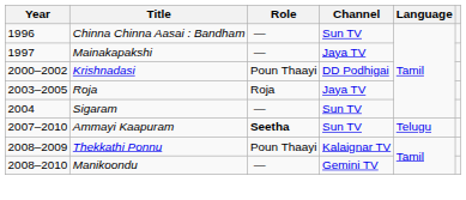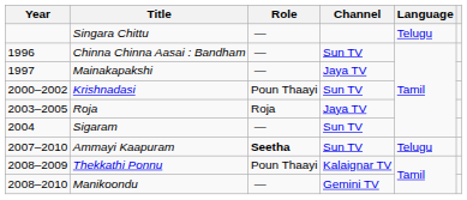 <table class="wikitable sortable">
 <tr>
 <th scope="col">Year</th>
 <th scope="col">Title</th>
 <th scope="col">Role</th>
 <th scope="col">Channel</th>
 <th scope="col">Language</th>
 <th scope="col" class="unsortable"></th>
+</tr>
+<tr>
+<td></td>
+<td><em>Singara Chittu</em></td>
+<td> —</td>
+<td></td>
+<td><a href='#'>Telugu</a></td>
+<td></td>
 </tr>
 <tr>
 <td>1996</td>
 <td><em>Chinna Chinna Aasai : Bandham</em></td>
 <td> —</td>
 <td><a href='#'>Sun TV</a></td>
 <td rowspan="5"><a href='#'>Tamil</a></td>
 <td></td>
 </tr>
 <tr>
 <td>1997</td>
 <td><em>Mainakapakshi</em></td>
 <td> —</td>
 <td><a href='#'>Jaya TV</a></td>
 <td></td>
 </tr>
 <tr>
 <td>2000–2002</td>
 <td><em><a href='#'>Krishnadasi</a></em></td>
 <td>Poun Thaayi</td>
-<td><a href='#'>DD Podhigai</a></td>
+<td><a href='#'>Sun TV</a></td>
 <td></td>
 </tr>
 <tr>
 <td>2003–2005</td>
 <td><em>Roja</em></td>
 <td>Roja</td>
 <td><a href='#'>Jaya TV</a></td>
 <td></td>
 </tr>
 <tr>
 <td>2004</td>
 <td><em>Sigaram</em></td>
 <td> —</td>
 <td><a href='#'>Sun TV</a></td>
 <td></td>
 </tr>
 <tr>
 <td>2007–2010</td>
 <td><em>Ammayi Kaapuram</em></td>
 <td><strong>Seetha</strong></td>
 <td><a href='#'>Sun TV</a></td>
 <td><a href='#'>Telugu</a></td>
 <td></td>
 </tr>
 <tr>
 <td>2008–2009</td>
 <td><em><a href='#'>Thekkathi Ponnu</a></em></td>
 <td>Poun Thaayi</td>
 <td><a href='#'>Kalaignar TV</a></td>
 <td rowspan="2"><a href='#'>Tamil</a></td>
 <td></td>
 </tr>
 <tr>
 <td>2008–2010</td>
 <td><em>Manikoondu</em></td>
 <td> —</td>
 <td><a href='#'>Gemini TV</a></td>
 <td></td>
 </tr>
 </table>
